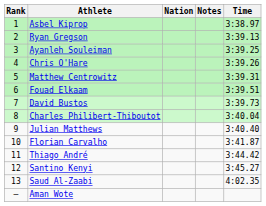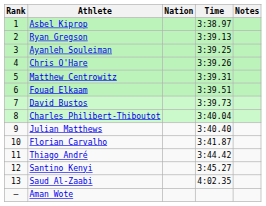 <table class="wikitable sortable" style="text-align:center">
 <tr>
 <th>Rank</th>
 <th>Athlete</th>
 <th>Nation</th>
+<th>Time</th>
 <th>Notes</th>
-<th>Time</th>
 </tr>
 <tr bgcolor="bbf3bb">
 <td>1</td>
 <td align="left"><a href='#'>Asbel Kiprop</a></td>
 <td align="left"></td>
+<td>3:38.97</td>
 <td></td>
-<td>3:38.97</td>
 </tr>
 <tr bgcolor="bbf3bb">
 <td>2</td>
 <td align="left"><a href='#'>Ryan Gregson</a></td>
 <td align="left"></td>
+<td>3:39.13</td>
 <td></td>
-<td>3:39.13</td>
 </tr>
 <tr bgcolor="bbf3bb">
 <td>3</td>
 <td align="left"><a href='#'>Ayanleh Souleiman</a></td>
 <td align="left"></td>
+<td>3:39.25</td>
 <td></td>
-<td>3:39.25</td>
 </tr>
 <tr bgcolor=bbf3bb>
 <td>4</td>
 <td align=left><a href='#'>Chris O'Hare</a></td>
 <td align=left></td>
+<td>3:39.26</td>
 <td></td>
-<td>3:39.26</td>
 </tr>
 <tr bgcolor=bbf3bb>
 <td>5</td>
 <td align=left><a href='#'>Matthew Centrowitz</a></td>
 <td align=left></td>
+<td>3:39.31</td>
 <td></td>
-<td>3:39.31</td>
 </tr>
 <tr bgcolor=bbf3bb>
 <td>6</td>
 <td align=left><a href='#'>Fouad Elkaam</a></td>
 <td align=left></td>
+<td>3:39.51</td>
 <td></td>
-<td>3:39.51</td>
 </tr>
 <tr bgcolor=ccf9cc>
 <td>7</td>
 <td align=left><a href='#'>David Bustos</a></td>
 <td align=left></td>
+<td>3:39.73</td>
 <td></td>
-<td>3:39.73</td>
 </tr>
 <tr bgcolor=ccf9cc>
 <td>8</td>
 <td align=left><a href='#'>Charles Philibert-Thiboutot</a></td>
 <td align=left></td>
+<td>3:40.04</td>
 <td></td>
-<td>3:40.04</td>
 </tr>
 <tr>
 <td>9</td>
 <td align=left><a href='#'>Julian Matthews</a></td>
 <td align=left></td>
+<td>3:40.40</td>
 <td></td>
-<td>3:40.40</td>
 </tr>
 <tr>
 <td>10</td>
 <td align=left><a href='#'>Florian Carvalho</a></td>
 <td align=left></td>
+<td>3:41.87</td>
 <td></td>
-<td>3:41.87</td>
 </tr>
 <tr>
 <td>11</td>
 <td align="left"><a href='#'>Thiago André</a></td>
 <td align=left></td>
+<td>3:44.42</td>
 <td></td>
-<td>3:44.42</td>
 </tr>
 <tr>
 <td>12</td>
 <td align=left><a href='#'>Santino Kenyi</a></td>
 <td align=left></td>
+<td>3:45.27</td>
 <td></td>
-<td>3:45.27</td>
 </tr>
 <tr>
 <td>13</td>
 <td align="left"><a href='#'>Saud Al-Zaabi</a></td>
 <td align=left></td>
+<td>4:02.35</td>
 <td></td>
-<td>4:02.35</td>
 </tr>
 <tr>
 <td data-sort-value=14>—</td>
 <td align=left><a href='#'>Aman Wote</a></td>
 <td align=left></td>
 <td></td>
 <td></td>
 </tr>
 </table>
